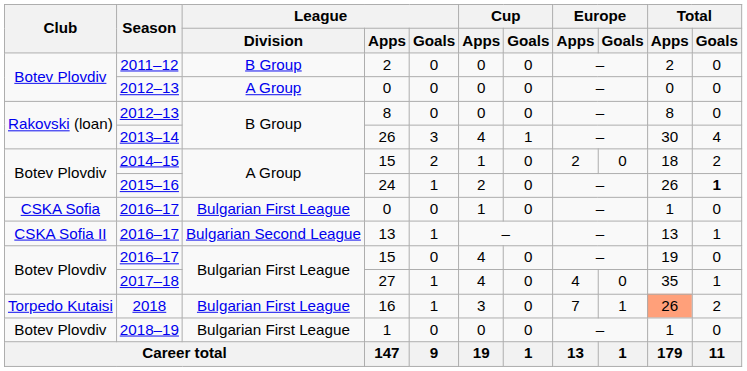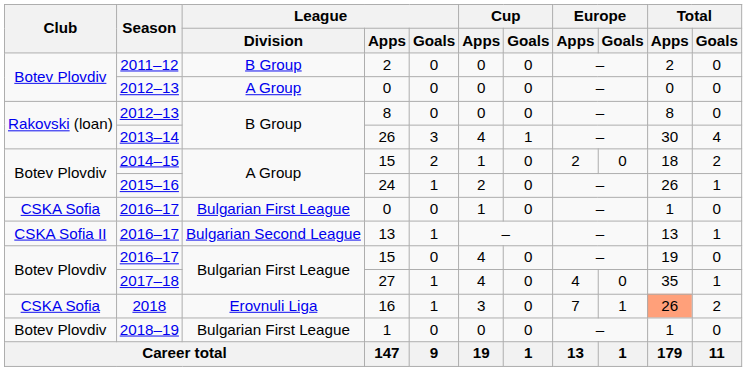 <table class="wikitable" style="text-align:center">
 <tr>
 <th rowspan="2">Club</th>
 <th rowspan="2">Season</th>
 <th colspan="3">League</th>
 <th colspan="2">Cup</th>
 <th colspan="2">Europe</th>
 <th colspan="2">Total</th>
 </tr>
 <tr>
 <th>Division</th>
 <th>Apps</th>
 <th>Goals</th>
 <th>Apps</th>
 <th>Goals</th>
 <th>Apps</th>
 <th>Goals</th>
 <th>Apps</th>
 <th>Goals</th>
 </tr>
 <tr>
 <td rowspan="2"><a href='#'>Botev Plovdiv</a></td>
 <td><a href='#'>2011–12</a></td>
 <td><a href='#'>B Group</a></td>
 <td>2</td>
 <td>0</td>
 <td>0</td>
 <td>0</td>
 <td colspan="2">–</td>
 <td>2</td>
 <td>0</td>
 </tr>
 <tr>
 <td><a href='#'>2012–13</a></td>
 <td><a href='#'>A Group</a></td>
 <td>0</td>
 <td>0</td>
 <td>0</td>
 <td>0</td>
 <td colspan="2">–</td>
 <td>0</td>
 <td>0</td>
 </tr>
 <tr>
 <td rowspan="2"><a href='#'>Rakovski</a> (loan)</td>
 <td><a href='#'>2012–13</a></td>
 <td rowspan="2">B Group</td>
 <td>8</td>
 <td>0</td>
 <td>0</td>
 <td>0</td>
 <td colspan="2">–</td>
 <td>8</td>
 <td>0</td>
 </tr>
 <tr>
 <td><a href='#'>2013–14</a></td>
 <td>26</td>
 <td>3</td>
 <td>4</td>
 <td>1</td>
 <td colspan="2">–</td>
 <td>30</td>
 <td>4</td>
 </tr>
 <tr>
 <td rowspan="2">Botev Plovdiv</td>
 <td><a href='#'>2014–15</a></td>
 <td rowspan="2">A Group</td>
 <td>15</td>
 <td>2</td>
 <td>1</td>
 <td>0</td>
 <td>2</td>
 <td>0</td>
 <td>18</td>
 <td>2</td>
 </tr>
 <tr>
 <td><a href='#'>2015–16</a></td>
 <td>24</td>
 <td>1</td>
 <td>2</td>
 <td>0</td>
 <td colspan="2">–</td>
 <td>26</td>
-<td><strong>1</strong></td>
+<td>1</td>
 </tr>
 <tr>
 <td><a href='#'>CSKA Sofia</a></td>
 <td><a href='#'>2016–17</a></td>
 <td><a href='#'>Bulgarian First League</a></td>
 <td>0</td>
 <td>0</td>
 <td>1</td>
 <td>0</td>
 <td colspan="2">–</td>
 <td>1</td>
 <td>0</td>
 </tr>
 <tr>
 <td><a href='#'>CSKA Sofia II</a></td>
 <td><a href='#'>2016–17</a></td>
 <td><a href='#'>Bulgarian Second League</a></td>
 <td>13</td>
 <td>1</td>
 <td colspan="2">–</td>
 <td colspan="2">–</td>
 <td>13</td>
 <td>1</td>
 </tr>
 <tr>
 <td rowspan="2">Botev Plovdiv</td>
 <td><a href='#'>2016–17</a></td>
 <td rowspan="2">Bulgarian First League</td>
 <td>15</td>
 <td>0</td>
 <td>4</td>
 <td>0</td>
 <td colspan="2">–</td>
 <td>19</td>
 <td>0</td>
 </tr>
 <tr>
 <td><a href='#'>2017–18</a></td>
 <td>27</td>
 <td>1</td>
 <td>4</td>
 <td>0</td>
 <td>4</td>
 <td>0</td>
 <td>35</td>
 <td>1</td>
 </tr>
 <tr>
-<td><a href='#'>Torpedo Kutaisi</a></td>
+<td><a href='#'>CSKA Sofia</a></td>
 <td><a href='#'>2018</a></td>
-<td><a href='#'>Bulgarian First League</a></td>
+<td><a href='#'>Erovnuli Liga</a></td>
 <td>16</td>
 <td>1</td>
 <td>3</td>
 <td>0</td>
 <td>7</td>
 <td>1</td>
 <td style="background: lightsalmon;">26</td>
 <td>2</td>
 </tr>
 <tr>
 <td>Botev Plovdiv</td>
 <td><a href='#'>2018–19</a></td>
 <td>Bulgarian First League</td>
 <td>1</td>
 <td>0</td>
 <td>0</td>
 <td>0</td>
 <td colspan="2">–</td>
 <td>1</td>
 <td>0</td>
 </tr>
 <tr>
 <th colspan=3>Career total</th>
 <th>147</th>
 <th>9</th>
 <th>19</th>
 <th>1</th>
 <th>13</th>
 <th>1</th>
 <th>179</th>
 <th>11</th>
 </tr>
 </table>
